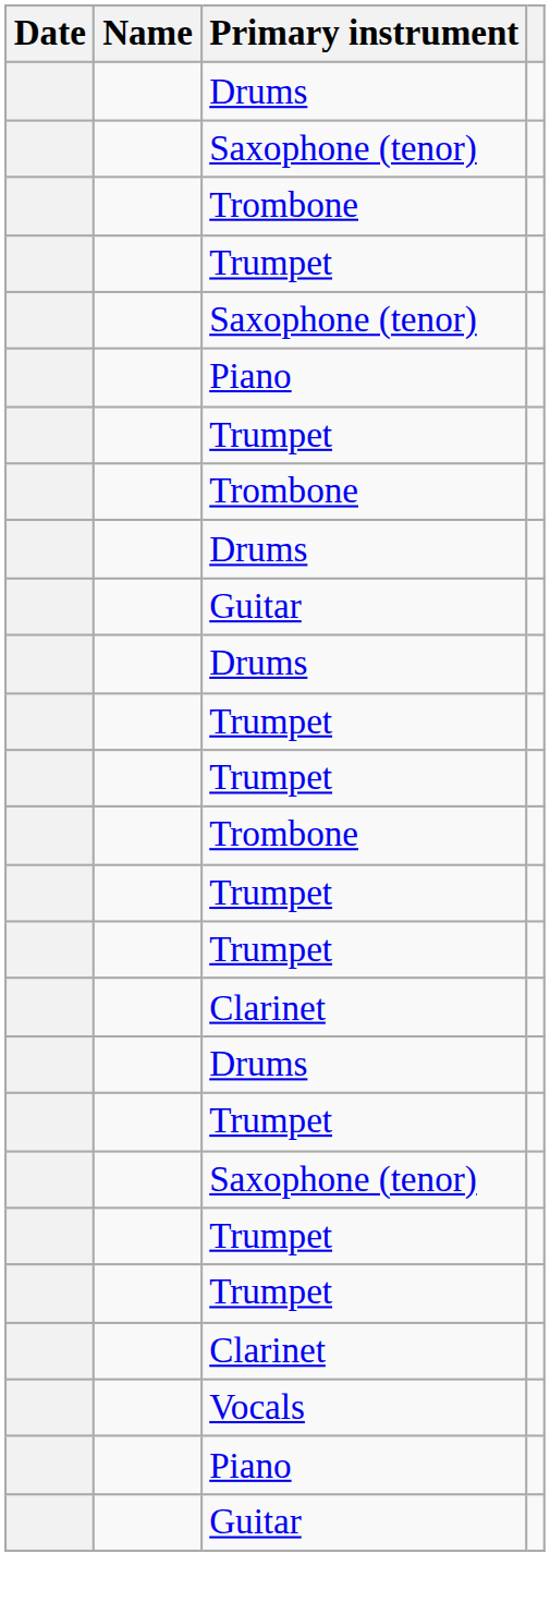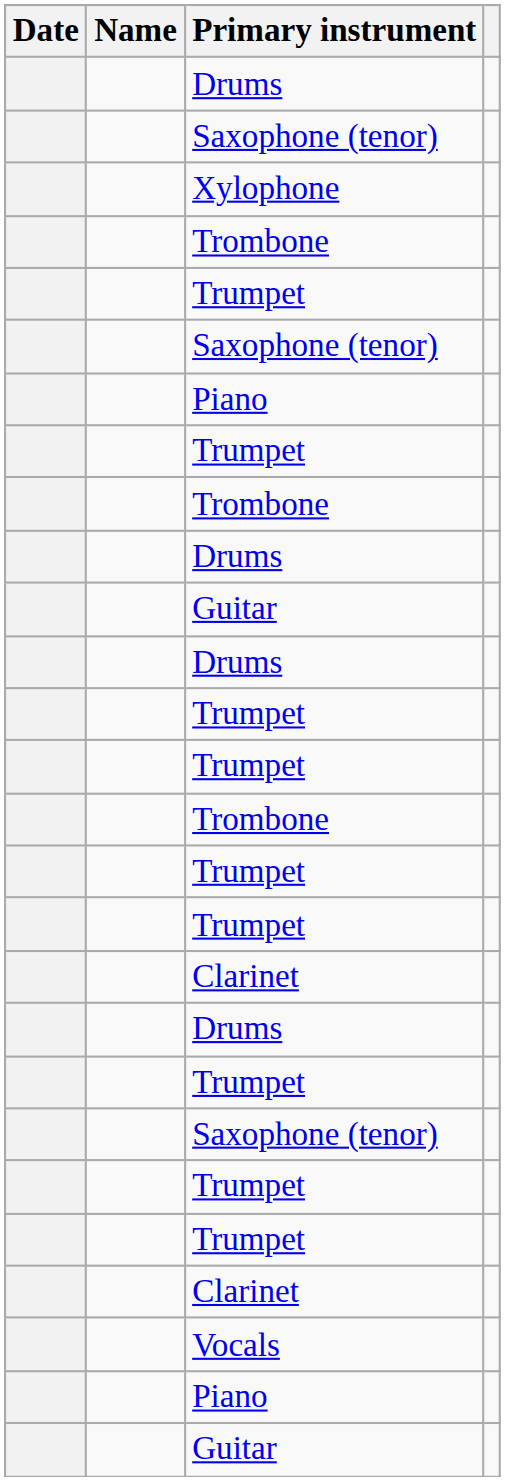 <table class="wikitable sortable plainrowheaders">
 <tr>
 <th scope="col">Date</th>
 <th scope="col">Name</th>
 <th scope="col">Primary instrument</th>
 <th scope="col" class="unsortable"></th>
 </tr>
 <tr>
 <th></th>
 <td></td>
 <td><a href='#'>Drums</a></td>
 <td style="text-align:center;"></td>
 </tr>
 <tr>
 <th></th>
 <td></td>
 <td><a href='#'>Saxophone (tenor)</a></td>
+<td style="text-align:center;"></td>
+</tr>
+<tr>
+<th></th>
+<td></td>
+<td><a href='#'>Xylophone</a></td>
 <td style="text-align:center;"></td>
 </tr>
 <tr>
 <th></th>
 <td></td>
 <td><a href='#'>Trombone</a></td>
 <td style="text-align:center;"></td>
 </tr>
 <tr>
 <th></th>
 <td></td>
 <td><a href='#'>Trumpet</a></td>
 <td style="text-align:center;"></td>
 </tr>
 <tr>
 <th></th>
 <td></td>
 <td><a href='#'>Saxophone (tenor)</a></td>
 <td style="text-align:center;"></td>
 </tr>
 <tr>
 <th></th>
 <td></td>
 <td><a href='#'>Piano</a></td>
 <td style="text-align:center;"></td>
 </tr>
 <tr>
 <th></th>
 <td></td>
 <td><a href='#'>Trumpet</a></td>
 <td style="text-align:center;"></td>
 </tr>
 <tr>
 <th></th>
 <td></td>
 <td><a href='#'>Trombone</a></td>
 <td style="text-align:center;"></td>
 </tr>
 <tr>
 <th></th>
 <td></td>
 <td><a href='#'>Drums</a></td>
 <td style="text-align:center;"></td>
 </tr>
 <tr>
 <th></th>
 <td></td>
 <td><a href='#'>Guitar</a></td>
 <td style="text-align:center;"></td>
 </tr>
 <tr>
 <th></th>
 <td></td>
 <td><a href='#'>Drums</a></td>
 <td style="text-align:center;"></td>
 </tr>
 <tr>
 <th></th>
 <td></td>
 <td><a href='#'>Trumpet</a></td>
 <td style="text-align:center;"></td>
 </tr>
 <tr>
 <th></th>
 <td></td>
 <td><a href='#'>Trumpet</a></td>
 <td style="text-align:center;"></td>
 </tr>
 <tr>
 <th></th>
 <td></td>
 <td><a href='#'>Trombone</a></td>
 <td style="text-align:center;"></td>
 </tr>
 <tr>
 <th></th>
 <td></td>
 <td><a href='#'>Trumpet</a></td>
 <td style="text-align:center;"></td>
 </tr>
 <tr>
 <th></th>
 <td></td>
 <td><a href='#'>Trumpet</a></td>
 <td style="text-align:center;"></td>
 </tr>
 <tr>
 <th></th>
 <td></td>
 <td><a href='#'>Clarinet</a></td>
 <td style="text-align:center;"></td>
 </tr>
 <tr>
 <th></th>
 <td></td>
 <td><a href='#'>Drums</a></td>
 <td style="text-align:center;"></td>
 </tr>
 <tr>
 <th></th>
 <td></td>
 <td><a href='#'>Trumpet</a></td>
 <td style="text-align:center;"></td>
 </tr>
 <tr>
 <th></th>
 <td></td>
 <td><a href='#'>Saxophone (tenor)</a></td>
 <td style="text-align:center;"></td>
 </tr>
 <tr>
 <th></th>
 <td></td>
 <td><a href='#'>Trumpet</a></td>
 <td style="text-align:center;"></td>
 </tr>
 <tr>
 <th></th>
 <td></td>
 <td><a href='#'>Trumpet</a></td>
 <td style="text-align:center;"></td>
 </tr>
 <tr>
 <th></th>
 <td></td>
 <td><a href='#'>Clarinet</a></td>
 <td style="text-align:center;"></td>
 </tr>
 <tr>
 <th></th>
 <td></td>
 <td><a href='#'>Vocals</a></td>
 <td style="text-align:center;"></td>
 </tr>
 <tr>
 <th></th>
 <td></td>
 <td><a href='#'>Piano</a></td>
 <td style="text-align:center;"></td>
 </tr>
 <tr>
 <th></th>
 <td></td>
 <td><a href='#'>Guitar</a></td>
 <td style="text-align:center;"></td>
 </tr>
 </table>
